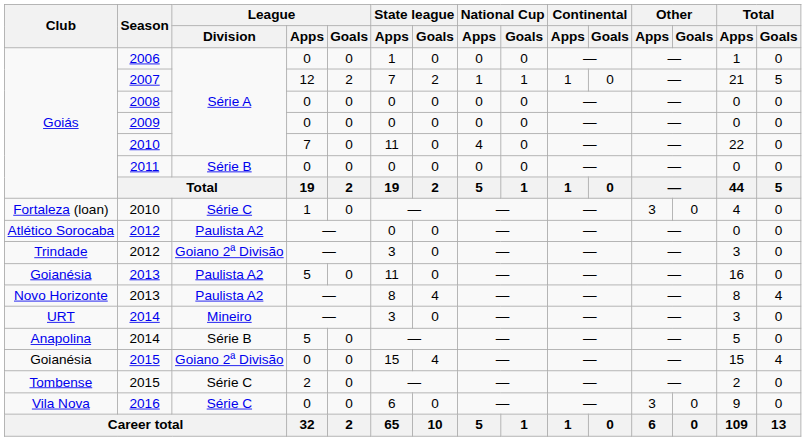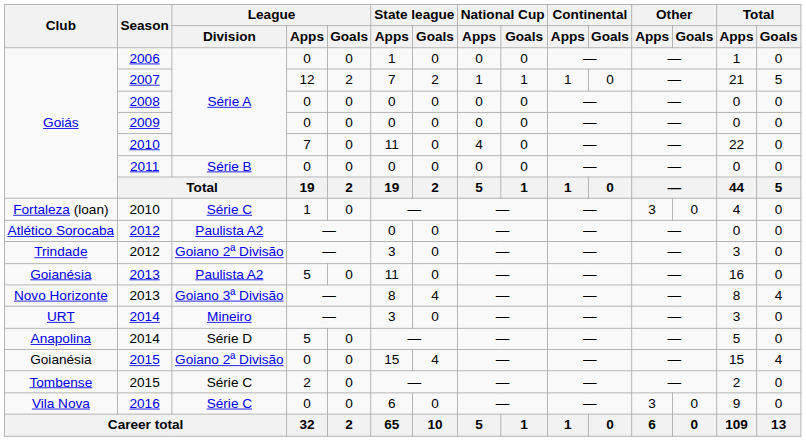 <table class="wikitable" style="text-align: center;">
 <tr>
 <th rowspan="2">Club</th>
 <th rowspan="2">Season</th>
 <th colspan="3">League</th>
 <th colspan="2">State league</th>
 <th colspan="2">National Cup</th>
 <th colspan="2">Continental</th>
 <th colspan="2">Other</th>
 <th colspan="2">Total</th>
 </tr>
 <tr>
 <th>Division</th>
 <th>Apps</th>
 <th>Goals</th>
 <th>Apps</th>
 <th>Goals</th>
 <th>Apps</th>
 <th>Goals</th>
 <th>Apps</th>
 <th>Goals</th>
 <th>Apps</th>
 <th>Goals</th>
 <th>Apps</th>
 <th>Goals</th>
 </tr>
 <tr>
 <td rowspan="7"><a href='#'>Goiás</a></td>
 <td><a href='#'>2006</a></td>
 <td rowspan="5"><a href='#'>Série A</a></td>
 <td>0</td>
 <td>0</td>
 <td>1</td>
 <td>0</td>
 <td>0</td>
 <td>0</td>
 <td colspan="2">—</td>
 <td colspan="2">—</td>
 <td>1</td>
 <td>0</td>
 </tr>
 <tr>
 <td><a href='#'>2007</a></td>
 <td>12</td>
 <td>2</td>
 <td>7</td>
 <td>2</td>
 <td>1</td>
 <td>1</td>
 <td>1</td>
 <td>0</td>
 <td colspan="2">—</td>
 <td>21</td>
 <td>5</td>
 </tr>
 <tr>
 <td><a href='#'>2008</a></td>
 <td>0</td>
 <td>0</td>
 <td>0</td>
 <td>0</td>
 <td>0</td>
 <td>0</td>
 <td colspan="2">—</td>
 <td colspan="2">—</td>
 <td>0</td>
 <td>0</td>
 </tr>
 <tr>
 <td><a href='#'>2009</a></td>
 <td>0</td>
 <td>0</td>
 <td>0</td>
 <td>0</td>
 <td>0</td>
 <td>0</td>
 <td colspan="2">—</td>
 <td colspan="2">—</td>
 <td>0</td>
 <td>0</td>
 </tr>
 <tr>
 <td><a href='#'>2010</a></td>
 <td>7</td>
 <td>0</td>
 <td>11</td>
 <td>0</td>
 <td>4</td>
 <td>0</td>
 <td colspan="2">—</td>
 <td colspan="2">—</td>
 <td>22</td>
 <td>0</td>
 </tr>
 <tr>
 <td><a href='#'>2011</a></td>
 <td><a href='#'>Série B</a></td>
 <td>0</td>
 <td>0</td>
 <td>0</td>
 <td>0</td>
 <td>0</td>
 <td>0</td>
 <td colspan="2">—</td>
 <td colspan="2">—</td>
 <td>0</td>
 <td>0</td>
 </tr>
 <tr>
 <th colspan="2">Total</th>
 <th>19</th>
 <th>2</th>
 <th>19</th>
 <th>2</th>
 <th>5</th>
 <th>1</th>
 <th>1</th>
 <th>0</th>
 <th colspan="2">—</th>
 <th>44</th>
 <th>5</th>
 </tr>
 <tr>
 <td><a href='#'>Fortaleza</a> (loan)</td>
 <td>2010</td>
 <td><a href='#'>Série C</a></td>
 <td>1</td>
 <td>0</td>
 <td colspan="2">—</td>
 <td colspan="2">—</td>
 <td colspan="2">—</td>
 <td>3</td>
 <td>0</td>
 <td>4</td>
 <td>0</td>
 </tr>
 <tr>
 <td><a href='#'>Atlético Sorocaba</a></td>
 <td><a href='#'>2012</a></td>
 <td><a href='#'>Paulista A2</a></td>
 <td colspan="2">—</td>
 <td>0</td>
 <td>0</td>
 <td colspan="2">—</td>
 <td colspan="2">—</td>
 <td colspan="2">—</td>
 <td>0</td>
 <td>0</td>
 </tr>
 <tr>
 <td><a href='#'>Trindade</a></td>
 <td>2012</td>
 <td><a href='#'>Goiano 2ª Divisão</a></td>
 <td colspan="2">—</td>
 <td>3</td>
 <td>0</td>
 <td colspan="2">—</td>
 <td colspan="2">—</td>
 <td colspan="2">—</td>
 <td>3</td>
 <td>0</td>
 </tr>
 <tr>
 <td><a href='#'>Goianésia</a></td>
 <td><a href='#'>2013</a></td>
 <td><a href='#'>Paulista A2</a></td>
 <td>5</td>
 <td>0</td>
 <td>11</td>
 <td>0</td>
 <td colspan="2">—</td>
 <td colspan="2">—</td>
 <td colspan="2">—</td>
 <td>16</td>
 <td>0</td>
 </tr>
 <tr>
 <td><a href='#'>Novo Horizonte</a></td>
 <td>2013</td>
-<td><a href='#'>Paulista A2</a></td>
+<td><a href='#'>Goiano 3ª Divisão</a></td>
 <td colspan="2">—</td>
 <td>8</td>
 <td>4</td>
 <td colspan="2">—</td>
 <td colspan="2">—</td>
 <td colspan="2">—</td>
 <td>8</td>
 <td>4</td>
 </tr>
 <tr>
 <td><a href='#'>URT</a></td>
 <td><a href='#'>2014</a></td>
 <td><a href='#'>Mineiro</a></td>
 <td colspan="2">—</td>
 <td>3</td>
 <td>0</td>
 <td colspan="2">—</td>
 <td colspan="2">—</td>
 <td colspan="2">—</td>
 <td>3</td>
 <td>0</td>
 </tr>
 <tr>
 <td><a href='#'>Anapolina</a></td>
 <td>2014</td>
-<td>Série B</td>
+<td>Série D</td>
 <td>5</td>
 <td>0</td>
 <td colspan="2">—</td>
 <td colspan="2">—</td>
 <td colspan="2">—</td>
 <td colspan="2">—</td>
 <td>5</td>
 <td>0</td>
 </tr>
 <tr>
 <td>Goianésia</td>
 <td><a href='#'>2015</a></td>
 <td><a href='#'>Goiano 2ª Divisão</a></td>
 <td>0</td>
 <td>0</td>
 <td>15</td>
 <td>4</td>
 <td colspan="2">—</td>
 <td colspan="2">—</td>
 <td colspan="2">—</td>
 <td>15</td>
 <td>4</td>
 </tr>
 <tr>
 <td><a href='#'>Tombense</a></td>
 <td>2015</td>
 <td>Série C</td>
 <td>2</td>
 <td>0</td>
 <td colspan="2">—</td>
 <td colspan="2">—</td>
 <td colspan="2">—</td>
 <td colspan="2">—</td>
 <td>2</td>
 <td>0</td>
 </tr>
 <tr>
 <td><a href='#'>Vila Nova</a></td>
 <td><a href='#'>2016</a></td>
 <td><a href='#'>Série C</a></td>
 <td>0</td>
 <td>0</td>
 <td>6</td>
 <td>0</td>
 <td colspan="2">—</td>
 <td colspan="2">—</td>
 <td>3</td>
 <td>0</td>
 <td>9</td>
 <td>0</td>
 </tr>
 <tr>
 <th colspan="3"><strong>Career total</strong></th>
 <th>32</th>
 <th>2</th>
 <th>65</th>
 <th>10</th>
 <th>5</th>
 <th>1</th>
 <th>1</th>
 <th>0</th>
 <th>6</th>
 <th>0</th>
 <th>109</th>
 <th>13</th>
 </tr>
 </table>
